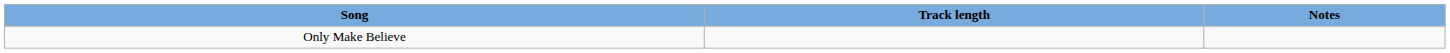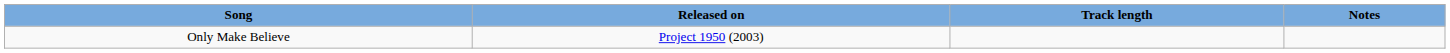 <table class="wikitable" style="margin:0.5em auto; clear:both; font-size:.9em; text-align:center; width:100%">
 <tr>
 <th style="background: #7ad;">Song</th>
+<th style="background: #7ad;">Released on</th>
 <th style="background: #7ad;">Track length</th>
 <th style="background: #7ad;">Notes</th>
 </tr>
 <tr>
 <td>Only Make Believe</td>
+<td><a href='#'>Project 1950</a> (2003)</td>
 <td></td>
 <td></td>
 </tr>
 </table>
